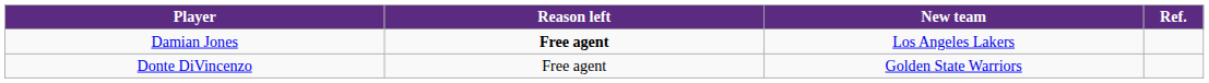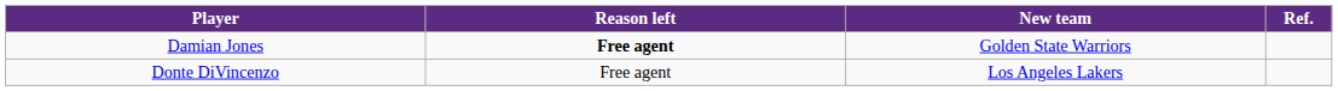 <table class="wikitable sortable sortable" style="text-align: center">
 <tr>
 <th style="background:#5b2b82; color:white" width="10%">Player</th>
 <th style="background:#5b2b82; color:white" width="10%">Reason left</th>
 <th style="background:#5b2b82; color:white" width="10%">New team</th>
 <th style="background:#5b2b82; color:white" width="1%" class="unsortable">Ref.</th>
 </tr>
 <tr>
 <td><a href='#'>Damian Jones</a></td>
 <td><strong>Free agent</strong></td>
-<td><a href='#'>Los Angeles Lakers</a></td>
+<td><a href='#'>Golden State Warriors</a></td>
 <td></td>
 </tr>
 <tr>
 <td><a href='#'>Donte DiVincenzo</a></td>
 <td>Free agent</td>
-<td><a href='#'>Golden State Warriors</a></td>
+<td><a href='#'>Los Angeles Lakers</a></td>
 <td></td>
 </tr>
 </table>
